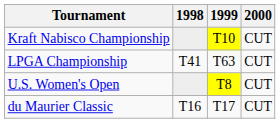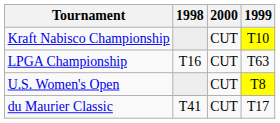 <table class="wikitable" style="font-size:95%;text-align:center;">
 <tr>
 <th>Tournament</th>
 <th>1998</th>
+<th>2000</th>
 <th>1999</th>
-<th>2000</th>
 </tr>
 <tr>
 <td align=left><a href='#'>Kraft Nabisco Championship</a></td>
 <td style="background:#eeeeee;"></td>
+<td>CUT</td>
 <td style="background:yellow;">T10</td>
-<td>CUT</td>
 </tr>
 <tr>
 <td align=left><a href='#'>LPGA Championship</a></td>
-<td>T41</td>
+<td>T16</td>
+<td>CUT</td>
 <td>T63</td>
-<td>CUT</td>
 </tr>
 <tr>
 <td align=left><a href='#'>U.S. Women's Open</a></td>
 <td style="background:#eeeeee;"></td>
+<td>CUT</td>
 <td style="background:yellow;">T8</td>
-<td>CUT</td>
 </tr>
 <tr>
 <td align=left><a href='#'>du Maurier Classic</a></td>
-<td>T16</td>
+<td>T41</td>
+<td>CUT</td>
 <td>T17</td>
-<td>CUT</td>
 </tr>
 </table>
